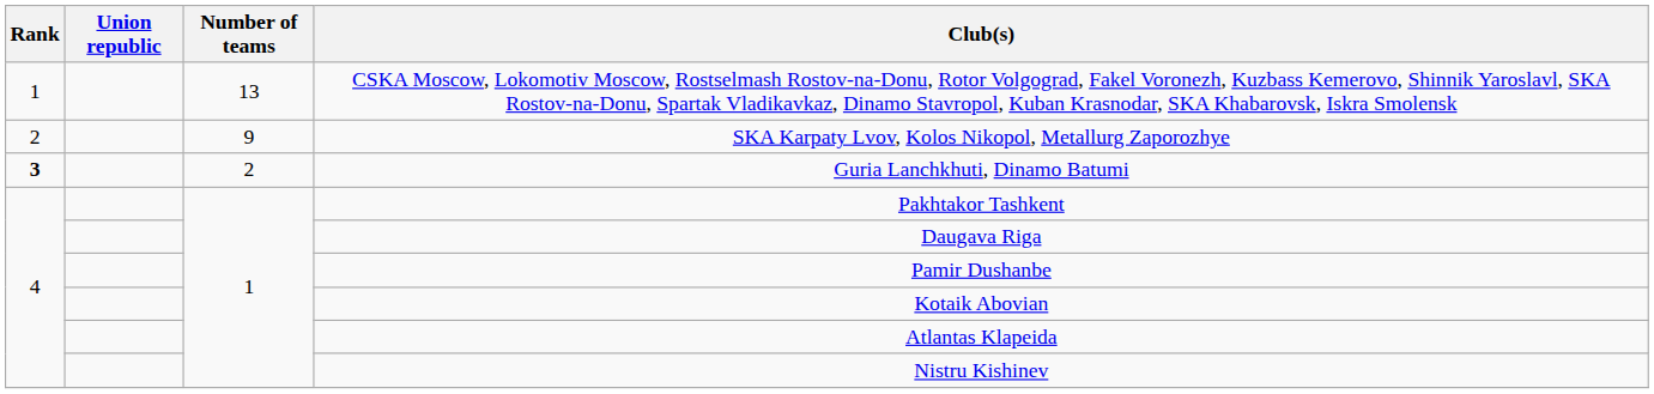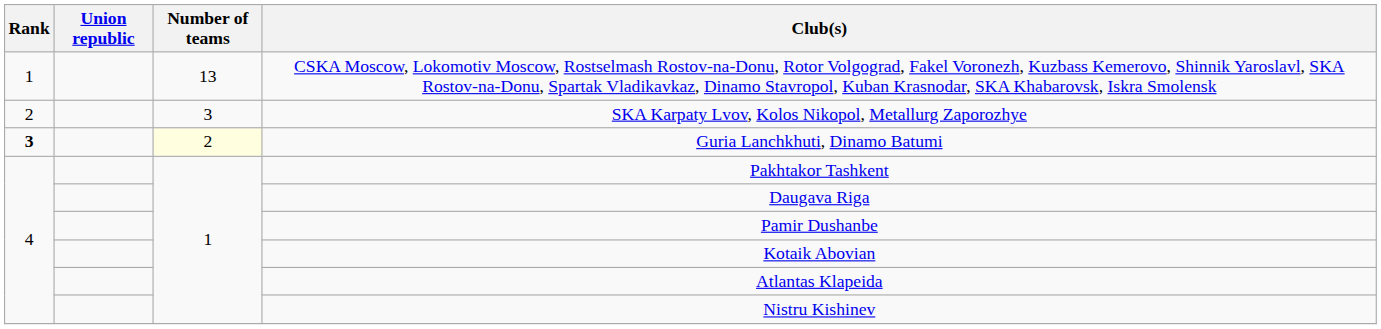 <table class="wikitable">
 <tr>
 <th>Rank</th>
 <th><a href='#'>Union republic</a></th>
 <th>Number of teams</th>
 <th>Club(s)</th>
 </tr>
 <tr>
 <td align="center">1</td>
 <td></td>
 <td align="center">13</td>
 <td align="center"><a href='#'>CSKA Moscow</a>, <a href='#'>Lokomotiv Moscow</a>, <a href='#'>Rostselmash Rostov-na-Donu</a>, <a href='#'>Rotor Volgograd</a>, <a href='#'>Fakel Voronezh</a>, <a href='#'>Kuzbass Kemerovo</a>, <a href='#'>Shinnik Yaroslavl</a>, <a href='#'>SKA Rostov-na-Donu</a>, <a href='#'>Spartak Vladikavkaz</a>, <a href='#'>Dinamo Stavropol</a>, <a href='#'>Kuban Krasnodar</a>, <a href='#'>SKA Khabarovsk</a>, <a href='#'>Iskra Smolensk</a></td>
 </tr>
 <tr>
 <td align="center">2</td>
 <td></td>
-<td align="center">9</td>
+<td align="center">3</td>
 <td align="center"><a href='#'>SKA Karpaty Lvov</a>, <a href='#'>Kolos Nikopol</a>, <a href='#'>Metallurg Zaporozhye</a></td>
 </tr>
 <tr>
 <td align="center"><strong>3</strong></td>
 <td></td>
-<td align="center">2</td>
+<td align="center" style="background: lightyellow;">2</td>
 <td align="center"><a href='#'>Guria Lanchkhuti</a>, <a href='#'>Dinamo Batumi</a></td>
 </tr>
 <tr>
 <td align="center" rowspan=6>4</td>
 <td></td>
 <td align="center" rowspan=6>1</td>
 <td align="center"><a href='#'>Pakhtakor Tashkent</a></td>
 </tr>
 <tr>
 <td></td>
 <td align="center"><a href='#'>Daugava Riga</a></td>
 </tr>
 <tr>
 <td></td>
 <td align="center"><a href='#'>Pamir Dushanbe</a></td>
 </tr>
 <tr>
 <td></td>
 <td align="center"><a href='#'>Kotaik Abovian</a></td>
 </tr>
 <tr>
 <td></td>
 <td align="center"><a href='#'>Atlantas Klapeida</a></td>
 </tr>
 <tr>
 <td></td>
 <td align="center"><a href='#'>Nistru Kishinev</a></td>
 </tr>
 <tr>
 </tr>
 </table>
